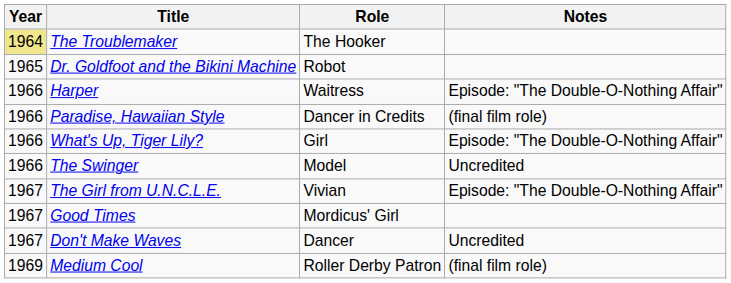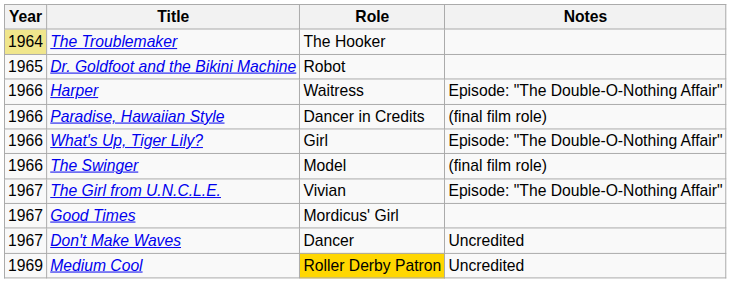 <table class="wikitable"delete>
 <tr>
 <th>Year</th>
 <th>Title</th>
 <th>Role</th>
 <th>Notes</th>
 </tr>
 <tr>
 <td style="background: khaki;">1964</td>
 <td><em><a href='#'>The Troublemaker</a></em></td>
 <td>The Hooker</td>
 <td></td>
 </tr>
 <tr>
 <td>1965</td>
 <td><em><a href='#'>Dr. Goldfoot and the Bikini Machine</a></em></td>
 <td>Robot</td>
 <td></td>
 </tr>
 <tr>
 <td>1966</td>
 <td><em><a href='#'>Harper</a></em></td>
 <td>Waitress</td>
 <td>Episode: "The Double-O-Nothing Affair"</td>
 </tr>
 <tr>
 <td>1966</td>
 <td><em><a href='#'>Paradise, Hawaiian Style</a></em></td>
 <td>Dancer in Credits</td>
 <td>(final film role)</td>
 </tr>
 <tr>
 <td>1966</td>
 <td><em><a href='#'>What's Up, Tiger Lily?</a></em></td>
 <td>Girl</td>
 <td>Episode: "The Double-O-Nothing Affair"</td>
 </tr>
 <tr>
 <td>1966</td>
 <td><em><a href='#'>The Swinger</a></em></td>
 <td>Model</td>
-<td>Uncredited</td>
+<td>(final film role)</td>
 </tr>
 <tr>
 <td>1967</td>
 <td><em><a href='#'>The Girl from U.N.C.L.E.</a></em></td>
 <td>Vivian</td>
 <td>Episode: "The Double-O-Nothing Affair"</td>
 </tr>
 <tr>
 <td>1967</td>
 <td><em><a href='#'>Good Times</a></em></td>
 <td>Mordicus' Girl</td>
 <td></td>
 </tr>
 <tr>
 <td>1967</td>
 <td><em><a href='#'>Don't Make Waves</a></em></td>
 <td>Dancer</td>
 <td>Uncredited</td>
 </tr>
 <tr>
 <td>1969</td>
 <td><em><a href='#'>Medium Cool</a></em></td>
-<td>Roller Derby Patron</td>
-<td>(final film role)</td>
+<td style="background: gold;">Roller Derby Patron</td>
+<td>Uncredited</td>
 </tr>
 </table>
